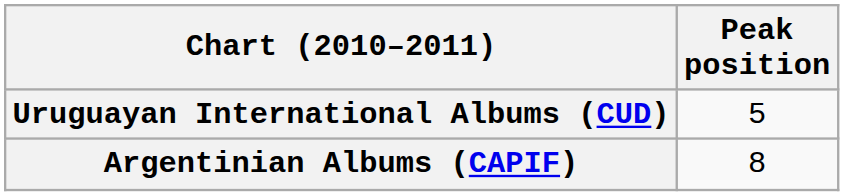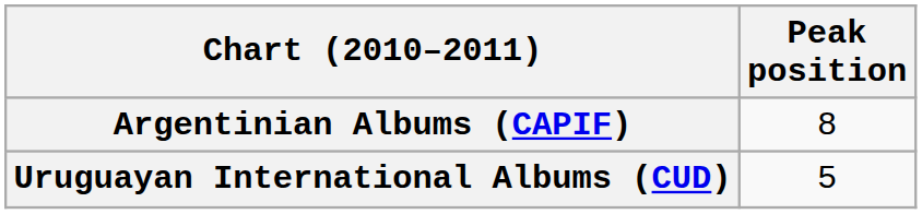 <table class="wikitable plainrowheaders" style="text-align:center">
 <tr>
 <th scope="col">Chart (2010–2011)</th>
 <th scope="col">Peak<br>position</th>
 </tr>
 <tr>
+<th scope="row">Argentinian Albums (<a href='#'>CAPIF</a>)</th>
+<td>8</td>
+</tr>
+<tr>
 <th scope="row">Uruguayan International Albums (<a href='#'>CUD</a>)</th>
 <td>5</td>
 </tr>
-<tr>
-<th scope="row">Argentinian Albums (<a href='#'>CAPIF</a>)</th>
-<td>8</td>
-</tr>
 </table>
